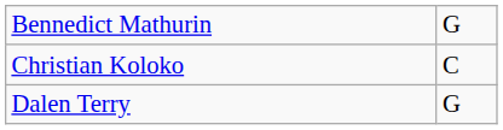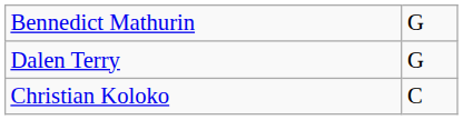 <table class="wikitable" style="width:25%;">
 <tr>
 <td><a href='#'>Bennedict Mathurin</a></td>
 <td>G</td>
 </tr>
 <tr>
+<td><a href='#'>Dalen Terry</a></td>
+<td>G</td>
+</tr>
+<tr>
 <td><a href='#'>Christian Koloko</a></td>
 <td>C</td>
 </tr>
-<tr>
-<td><a href='#'>Dalen Terry</a></td>
-<td>G</td>
-</tr>
 </table>
